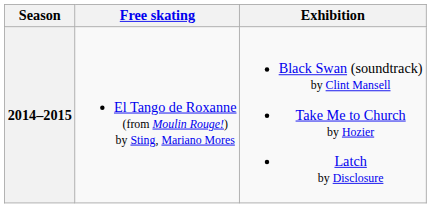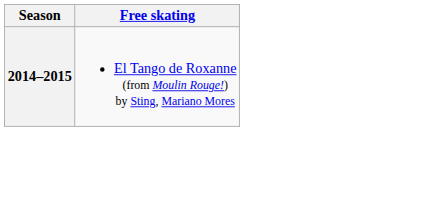 <table class="wikitable" style="text-align:center">
 <tr>
 <th>Season</th>
 <th><a href='#'>Free skating</a></th>
-<th>Exhibition</th>
 </tr>
 <tr>
 <th>2014–2015 <br></th>
 <td><br><ul><li><a href='#'>El Tango de Roxanne</a> <br><small>(from <em><a href='#'>Moulin Rouge!</a></em>) <br>by <a href='#'>Sting</a>, <a href='#'>Mariano Mores</a></small></li></ul></td>
-<td><br><ul><li><a href='#'>Black Swan</a> (soundtrack)<br><small> by <a href='#'>Clint Mansell</a> </small></li></ul><ul><li><a href='#'>Take Me to Church</a><br><small> by <a href='#'>Hozier</a> </small></li></ul><ul><li><a href='#'>Latch</a><br><small> by <a href='#'>Disclosure</a> </small></li></ul></td>
 </tr>
 </table>
